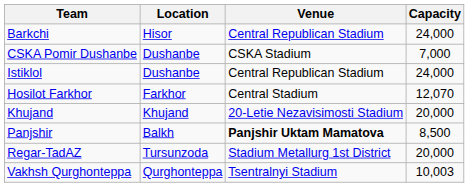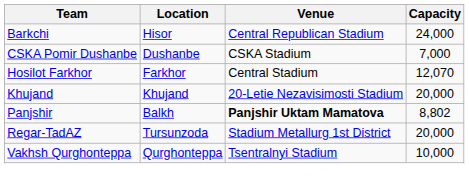 <table class="wikitable sortable">
 <tr>
 <th>Team</th>
 <th>Location</th>
 <th>Venue</th>
 <th>Capacity</th>
 </tr>
 <tr>
 <td><a href='#'>Barkchi</a></td>
 <td><a href='#'>Hisor</a></td>
 <td><a href='#'>Central Republican Stadium</a></td>
 <td style="text-align:center;">24,000</td>
 </tr>
 <tr>
 <td><a href='#'>CSKA Pomir Dushanbe</a></td>
 <td><a href='#'>Dushanbe</a></td>
 <td>CSKA Stadium</td>
 <td style="text-align:center;">7,000</td>
 </tr>
 <tr>
-<td><a href='#'>Istiklol</a></td>
-<td><a href='#'>Dushanbe</a></td>
-<td>Central Republican Stadium</td>
-<td style="text-align:center;">24,000</td>
-</tr>
-<tr>
 <td><a href='#'>Hosilot Farkhor</a></td>
 <td><a href='#'>Farkhor</a></td>
 <td>Central Stadium</td>
 <td style="text-align:center;">12,070</td>
 </tr>
 <tr>
 <td><a href='#'>Khujand</a></td>
 <td><a href='#'>Khujand</a></td>
 <td><a href='#'>20-Letie Nezavisimosti Stadium</a></td>
 <td style="text-align:center;">20,000</td>
 </tr>
 <tr>
 <td><a href='#'>Panjshir</a></td>
 <td><a href='#'>Balkh</a></td>
 <td><strong>Panjshir Uktam Mamatova</strong></td>
-<td style="text-align:center;">8,500</td>
+<td style="text-align:center;">8,802</td>
 </tr>
 <tr>
 <td><a href='#'>Regar-TadAZ</a></td>
 <td><a href='#'>Tursunzoda</a></td>
 <td><a href='#'>Stadium Metallurg 1st District</a></td>
 <td style="text-align:center;">20,000</td>
 </tr>
 <tr>
 <td><a href='#'>Vakhsh Qurghonteppa</a></td>
 <td><a href='#'>Qurghonteppa</a></td>
 <td><a href='#'>Tsentralnyi Stadium</a></td>
-<td style="text-align:center;">10,003</td>
+<td style="text-align:center;">10,000</td>
 </tr>
 </table>
